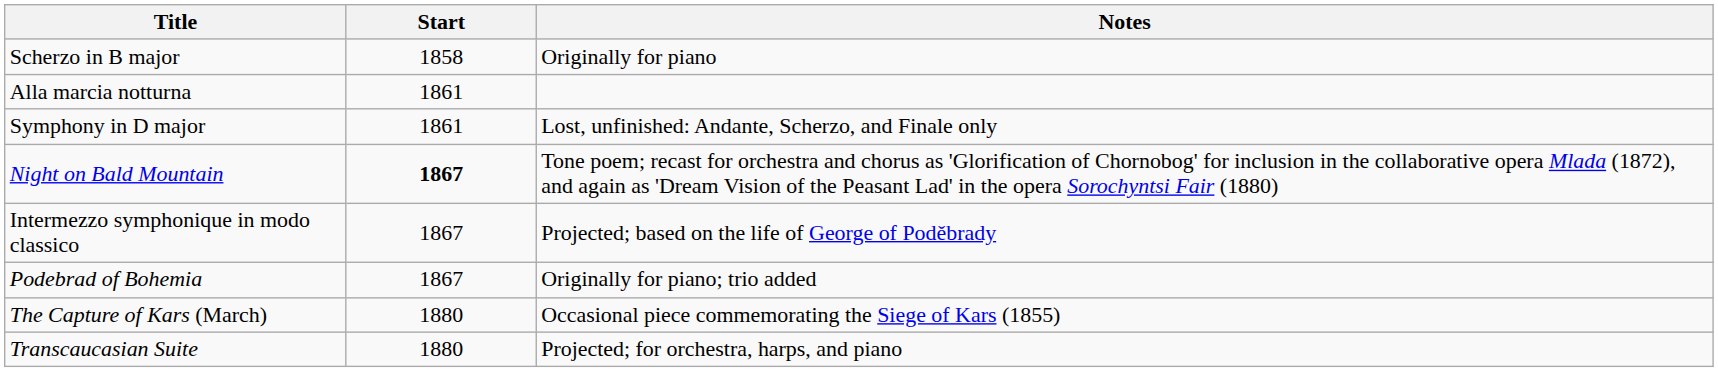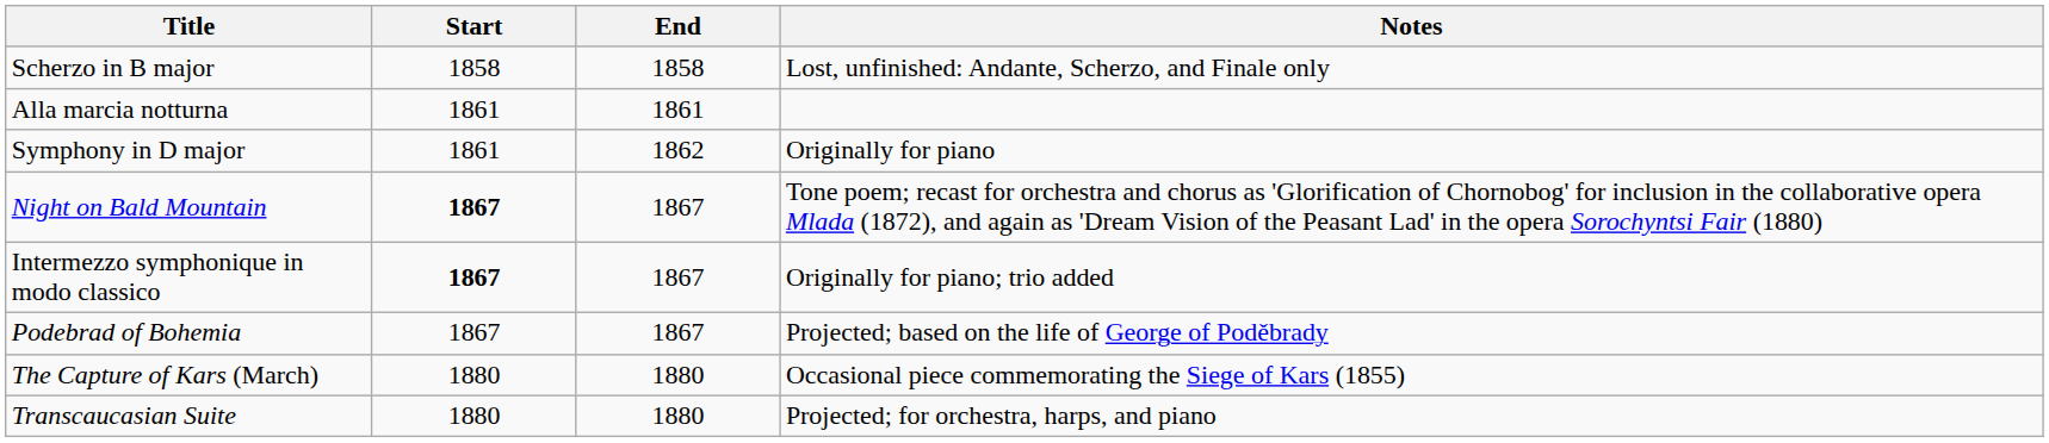 <table class="wikitable sortable">
 <tr>
 <th style="width:18%;">Title</th>
 <th style="width:10%;">Start</th>
+<th style="width:10%;">End</th>
 <th style="width:62%;">Notes</th>
 </tr>
 <tr>
 <td>Scherzo in B major</td>
 <td align="center">1858</td>
-<td>Originally for piano</td>
+<td align=center>1858</td>
+<td>Lost, unfinished: Andante, Scherzo, and Finale only</td>
 </tr>
 <tr>
 <td>Alla marcia notturna</td>
+<td align=center>1861</td>
 <td align=center>1861</td>
 <td></td>
 </tr>
 <tr>
 <td>Symphony in D major</td>
 <td align=center>1861</td>
-<td>Lost, unfinished: Andante, Scherzo, and Finale only</td>
+<td align=center>1862</td>
+<td>Originally for piano</td>
 </tr>
 <tr>
 <td><em><a href='#'>Night on Bald Mountain</a></em></td>
 <td align="center"><strong>1867</strong></td>
+<td align=center>1867</td>
 <td>Tone poem; recast for orchestra and chorus as 'Glorification of Chornobog' for inclusion in the collaborative opera <em><a href='#'>Mlada</a></em> (1872), and again as 'Dream Vision of the Peasant Lad' in the opera <em><a href='#'>Sorochyntsi Fair</a></em> (1880)</td>
 </tr>
 <tr>
 <td>Intermezzo symphonique in modo classico</td>
+<td align=center><strong>1867</strong></td>
+<td align=center>1867</td>
+<td>Originally for piano; trio added</td>
+</tr>
+<tr>
+<td><em>Podebrad of Bohemia</em></td>
+<td align="center">1867</td>
 <td align=center>1867</td>
 <td>Projected; based on the life of <a href='#'>George of Poděbrady</a></td>
 </tr>
 <tr>
-<td><em>Podebrad of Bohemia</em></td>
-<td align="center">1867</td>
-<td>Originally for piano; trio added</td>
-</tr>
-<tr>
 <td><em>The Capture of Kars</em> (March)</td>
 <td align="center">1880</td>
+<td align=center>1880</td>
 <td>Occasional piece commemorating the <a href='#'>Siege of Kars</a> (1855)</td>
 </tr>
 <tr>
 <td><em>Transcaucasian Suite</em></td>
 <td align="center">1880</td>
+<td align=center>1880</td>
 <td>Projected; for orchestra, harps, and piano</td>
 </tr>
 </table>
